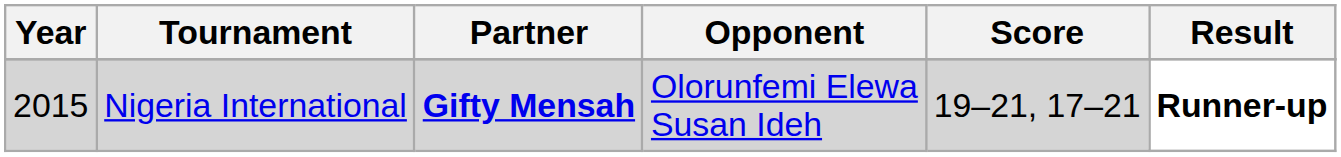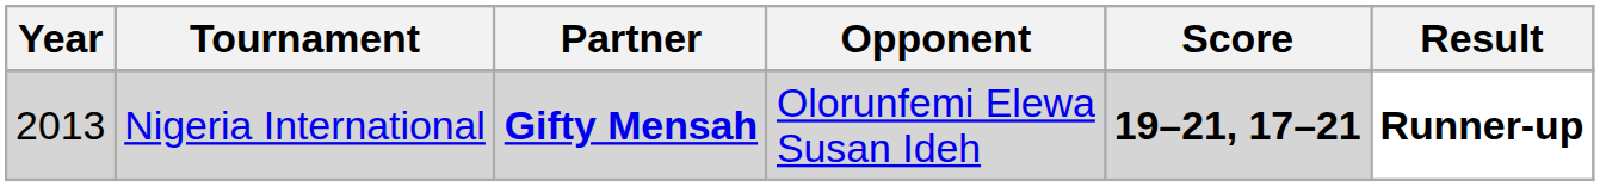 <table class="sortable wikitable" style="font-size: 90%;">
 <tr>
 <th>Year</th>
 <th>Tournament</th>
 <th>Partner</th>
 <th>Opponent</th>
 <th>Score</th>
 <th>Result</th>
 </tr>
 <tr>
 </tr>
 <tr style="background:#D5D5D5">
-<td align="center">2015</td>
+<td align="center">2013</td>
 <td align="left"><a href='#'>Nigeria International</a></td>
 <td align="left"><strong> <a href='#'>Gifty Mensah</a></strong></td>
 <td align="left"> <a href='#'>Olorunfemi Elewa</a><br> <a href='#'>Susan Ideh</a></td>
-<td align="left">19–21, 17–21</td>
+<td align="left"><strong>19–21, 17–21</strong></td>
 <td style="text-align:left; background:white"> <strong>Runner-up</strong></td>
 </tr>
 </table>
